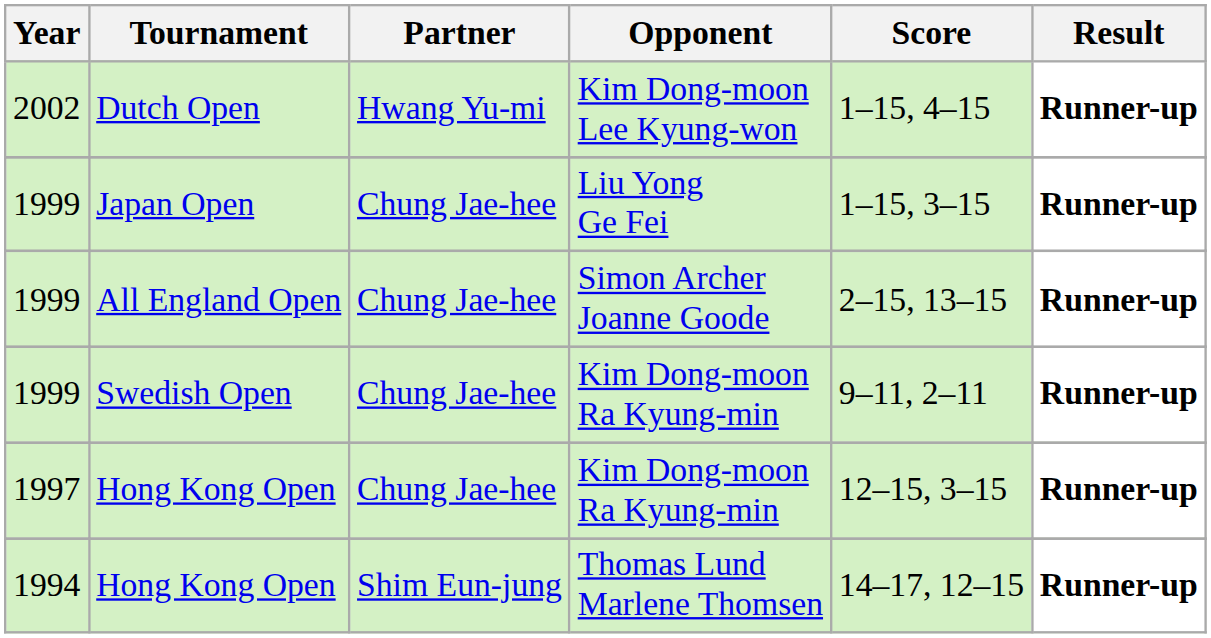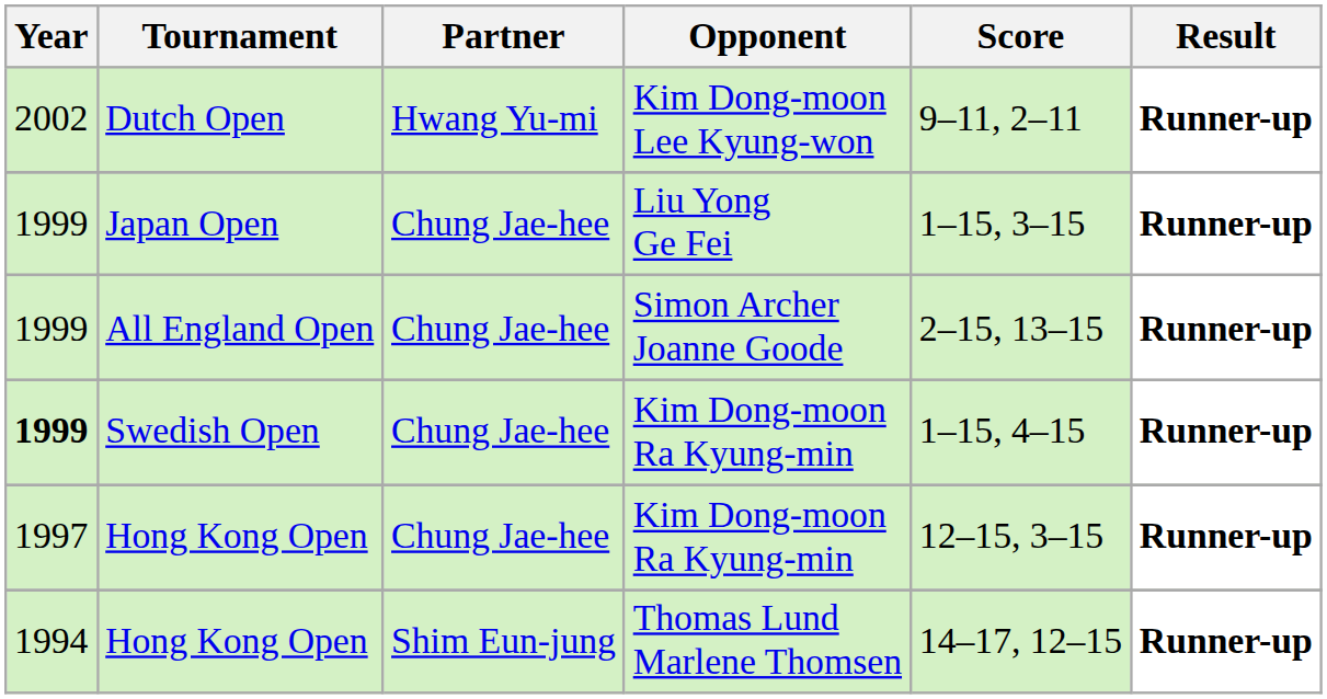 <table class="sortable wikitable" style="font-size: 90%;">
 <tr>
 <th>Year</th>
 <th>Tournament</th>
 <th>Partner</th>
 <th>Opponent</th>
 <th>Score</th>
 <th>Result</th>
 </tr>
 <tr style="background:#D4F1C5">
 <td align="center">2002</td>
 <td align="left"><a href='#'>Dutch Open</a></td>
 <td align="left"> <a href='#'>Hwang Yu-mi</a></td>
 <td align="left"> <a href='#'>Kim Dong-moon</a> <br>  <a href='#'>Lee Kyung-won</a></td>
-<td align="left">1–15, 4–15</td>
+<td align="left">9–11, 2–11</td>
 <td style="text-align:left; background:white"> <strong>Runner-up</strong></td>
 </tr>
 <tr>
 </tr>
 <tr style="background:#D4F1C5">
 <td align="center">1999</td>
 <td align="left"><a href='#'>Japan Open</a></td>
 <td align="left"> <a href='#'>Chung Jae-hee</a></td>
 <td align="left"> <a href='#'>Liu Yong</a> <br>  <a href='#'>Ge Fei</a></td>
 <td align="left">1–15, 3–15</td>
 <td style="text-align:left; background:white"> <strong>Runner-up</strong></td>
 </tr>
 <tr>
 </tr>
 <tr style="background:#D4F1C5">
 <td align="center">1999</td>
 <td align="left"><a href='#'>All England Open</a></td>
 <td align="left"> <a href='#'>Chung Jae-hee</a></td>
 <td align="left"> <a href='#'>Simon Archer</a> <br>  <a href='#'>Joanne Goode</a></td>
 <td align="left">2–15, 13–15</td>
 <td style="text-align:left; background:white"> <strong>Runner-up</strong></td>
 </tr>
 <tr>
 </tr>
 <tr style="background:#D4F1C5">
-<td align="center">1999</td>
+<td align="center"><strong>1999</strong></td>
 <td align="left"><a href='#'>Swedish Open</a></td>
 <td align="left"> <a href='#'>Chung Jae-hee</a></td>
 <td align="left"> <a href='#'>Kim Dong-moon</a> <br>  <a href='#'>Ra Kyung-min</a></td>
-<td align="left">9–11, 2–11</td>
+<td align="left">1–15, 4–15</td>
 <td style="text-align:left; background:white"> <strong>Runner-up</strong></td>
 </tr>
 <tr>
 </tr>
 <tr style="background:#D4F1C5">
 <td align="center">1997</td>
 <td align="left"><a href='#'>Hong Kong Open</a></td>
 <td align="left"> <a href='#'>Chung Jae-hee</a></td>
 <td align="left"> <a href='#'>Kim Dong-moon</a> <br>  <a href='#'>Ra Kyung-min</a></td>
 <td align="left">12–15, 3–15</td>
 <td style="text-align:left; background:white"> <strong>Runner-up</strong></td>
 </tr>
 <tr>
 </tr>
 <tr style="background:#D4F1C5">
 <td align="center">1994</td>
 <td align="left"><a href='#'>Hong Kong Open</a></td>
 <td align="left"> <a href='#'>Shim Eun-jung</a></td>
 <td align="left"> <a href='#'>Thomas Lund</a> <br>  <a href='#'>Marlene Thomsen</a></td>
 <td align="left">14–17, 12–15</td>
 <td style="text-align:left; background:white"> <strong>Runner-up</strong></td>
 </tr>
 </table>
